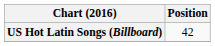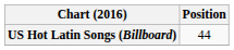 <table class="wikitable sortable plainrowheaders" style="text-align:center">
 <tr>
 <th scope="col">Chart (2016)</th>
 <th scope="col">Position</th>
 </tr>
 <tr>
 <th scope="row">US Hot Latin Songs (<em>Billboard</em>)</th>
-<td>42</td>
+<td>44</td>
 </tr>
 <tr>
 </tr>
 </table>
